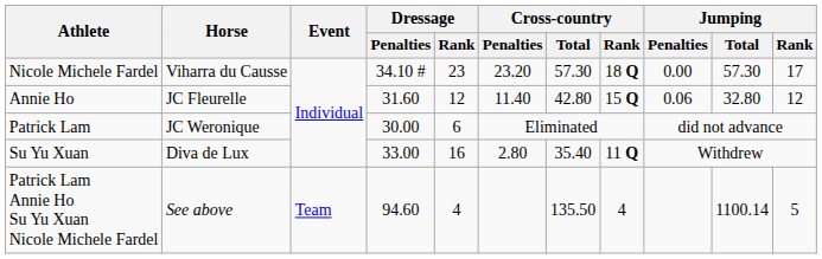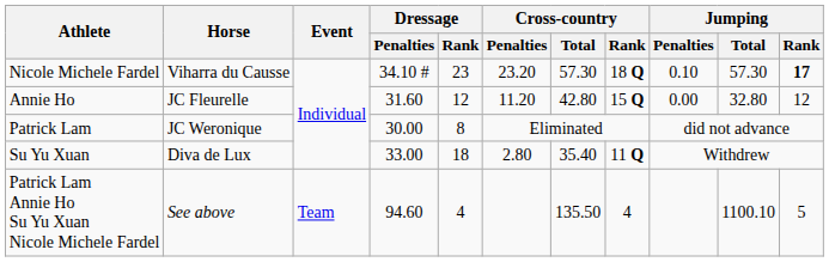 <table class=wikitable style=font-size:90%;text-align:center>
 <tr>
 <th rowspan=2>Athlete</th>
 <th rowspan=2>Horse</th>
 <th rowspan=2>Event</th>
 <th colspan=2>Dressage</th>
 <th colspan=3>Cross-country</th>
 <th colspan=3>Jumping</th>
 </tr>
 <tr style="font-size:95%">
 <th>Penalties</th>
 <th>Rank</th>
 <th>Penalties</th>
 <th>Total</th>
 <th>Rank</th>
 <th>Penalties</th>
 <th>Total</th>
 <th>Rank</th>
 </tr>
 <tr>
 <td align=left>Nicole Michele Fardel</td>
 <td align=left>Viharra du Causse</td>
 <td align=left rowspan=4><a href='#'>Individual</a></td>
 <td>34.10 #</td>
 <td>23</td>
 <td>23.20</td>
 <td>57.30</td>
 <td>18 <strong>Q</strong></td>
-<td>0.00</td>
+<td>0.10</td>
 <td>57.30</td>
-<td>17</td>
+<td><strong>17</strong></td>
 </tr>
 <tr>
 <td align=left>Annie Ho</td>
 <td align=left>JC Fleurelle</td>
 <td>31.60</td>
 <td>12</td>
-<td>11.40</td>
+<td>11.20</td>
 <td>42.80</td>
 <td>15 <strong>Q</strong></td>
-<td>0.06</td>
+<td>0.00</td>
 <td>32.80</td>
 <td>12</td>
 </tr>
 <tr>
 <td align=left>Patrick Lam</td>
 <td align=left>JC Weronique</td>
 <td>30.00</td>
-<td>6</td>
+<td>8</td>
 <td colspan=3>Eliminated</td>
 <td colspan=3>did not advance</td>
 </tr>
 <tr>
 <td align=left>Su Yu Xuan</td>
 <td align=left>Diva de Lux</td>
 <td>33.00</td>
-<td>16</td>
+<td>18</td>
 <td>2.80</td>
 <td>35.40</td>
 <td>11 <strong>Q</strong></td>
 <td colspan=3>Withdrew</td>
 </tr>
 <tr>
 <td align=left>Patrick Lam<br>Annie Ho<br>Su Yu Xuan<br>Nicole Michele Fardel</td>
 <td align=left><em>See above</em></td>
 <td align=left><a href='#'>Team</a></td>
 <td>94.60</td>
 <td>4</td>
 <td></td>
 <td>135.50</td>
 <td>4</td>
 <td></td>
-<td>1100.14</td>
+<td>1100.10</td>
 <td>5</td>
 </tr>
 </table>
